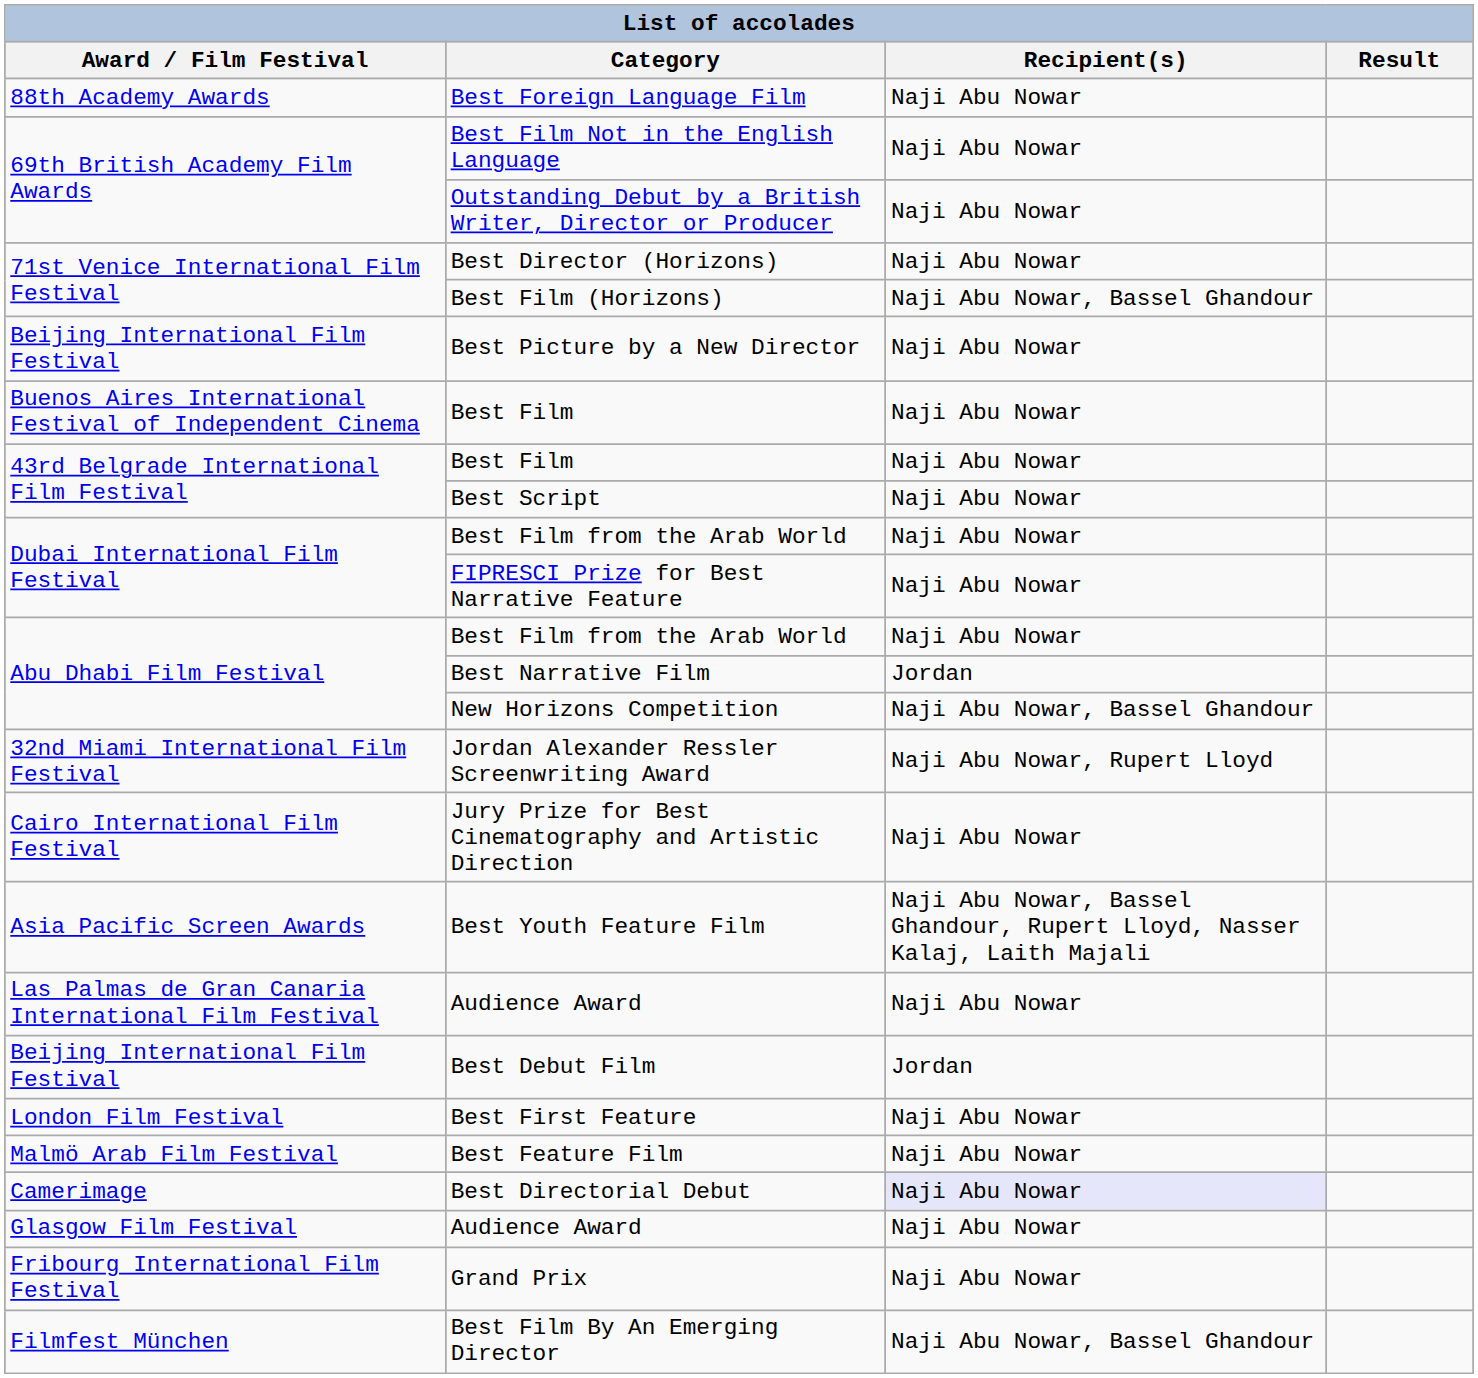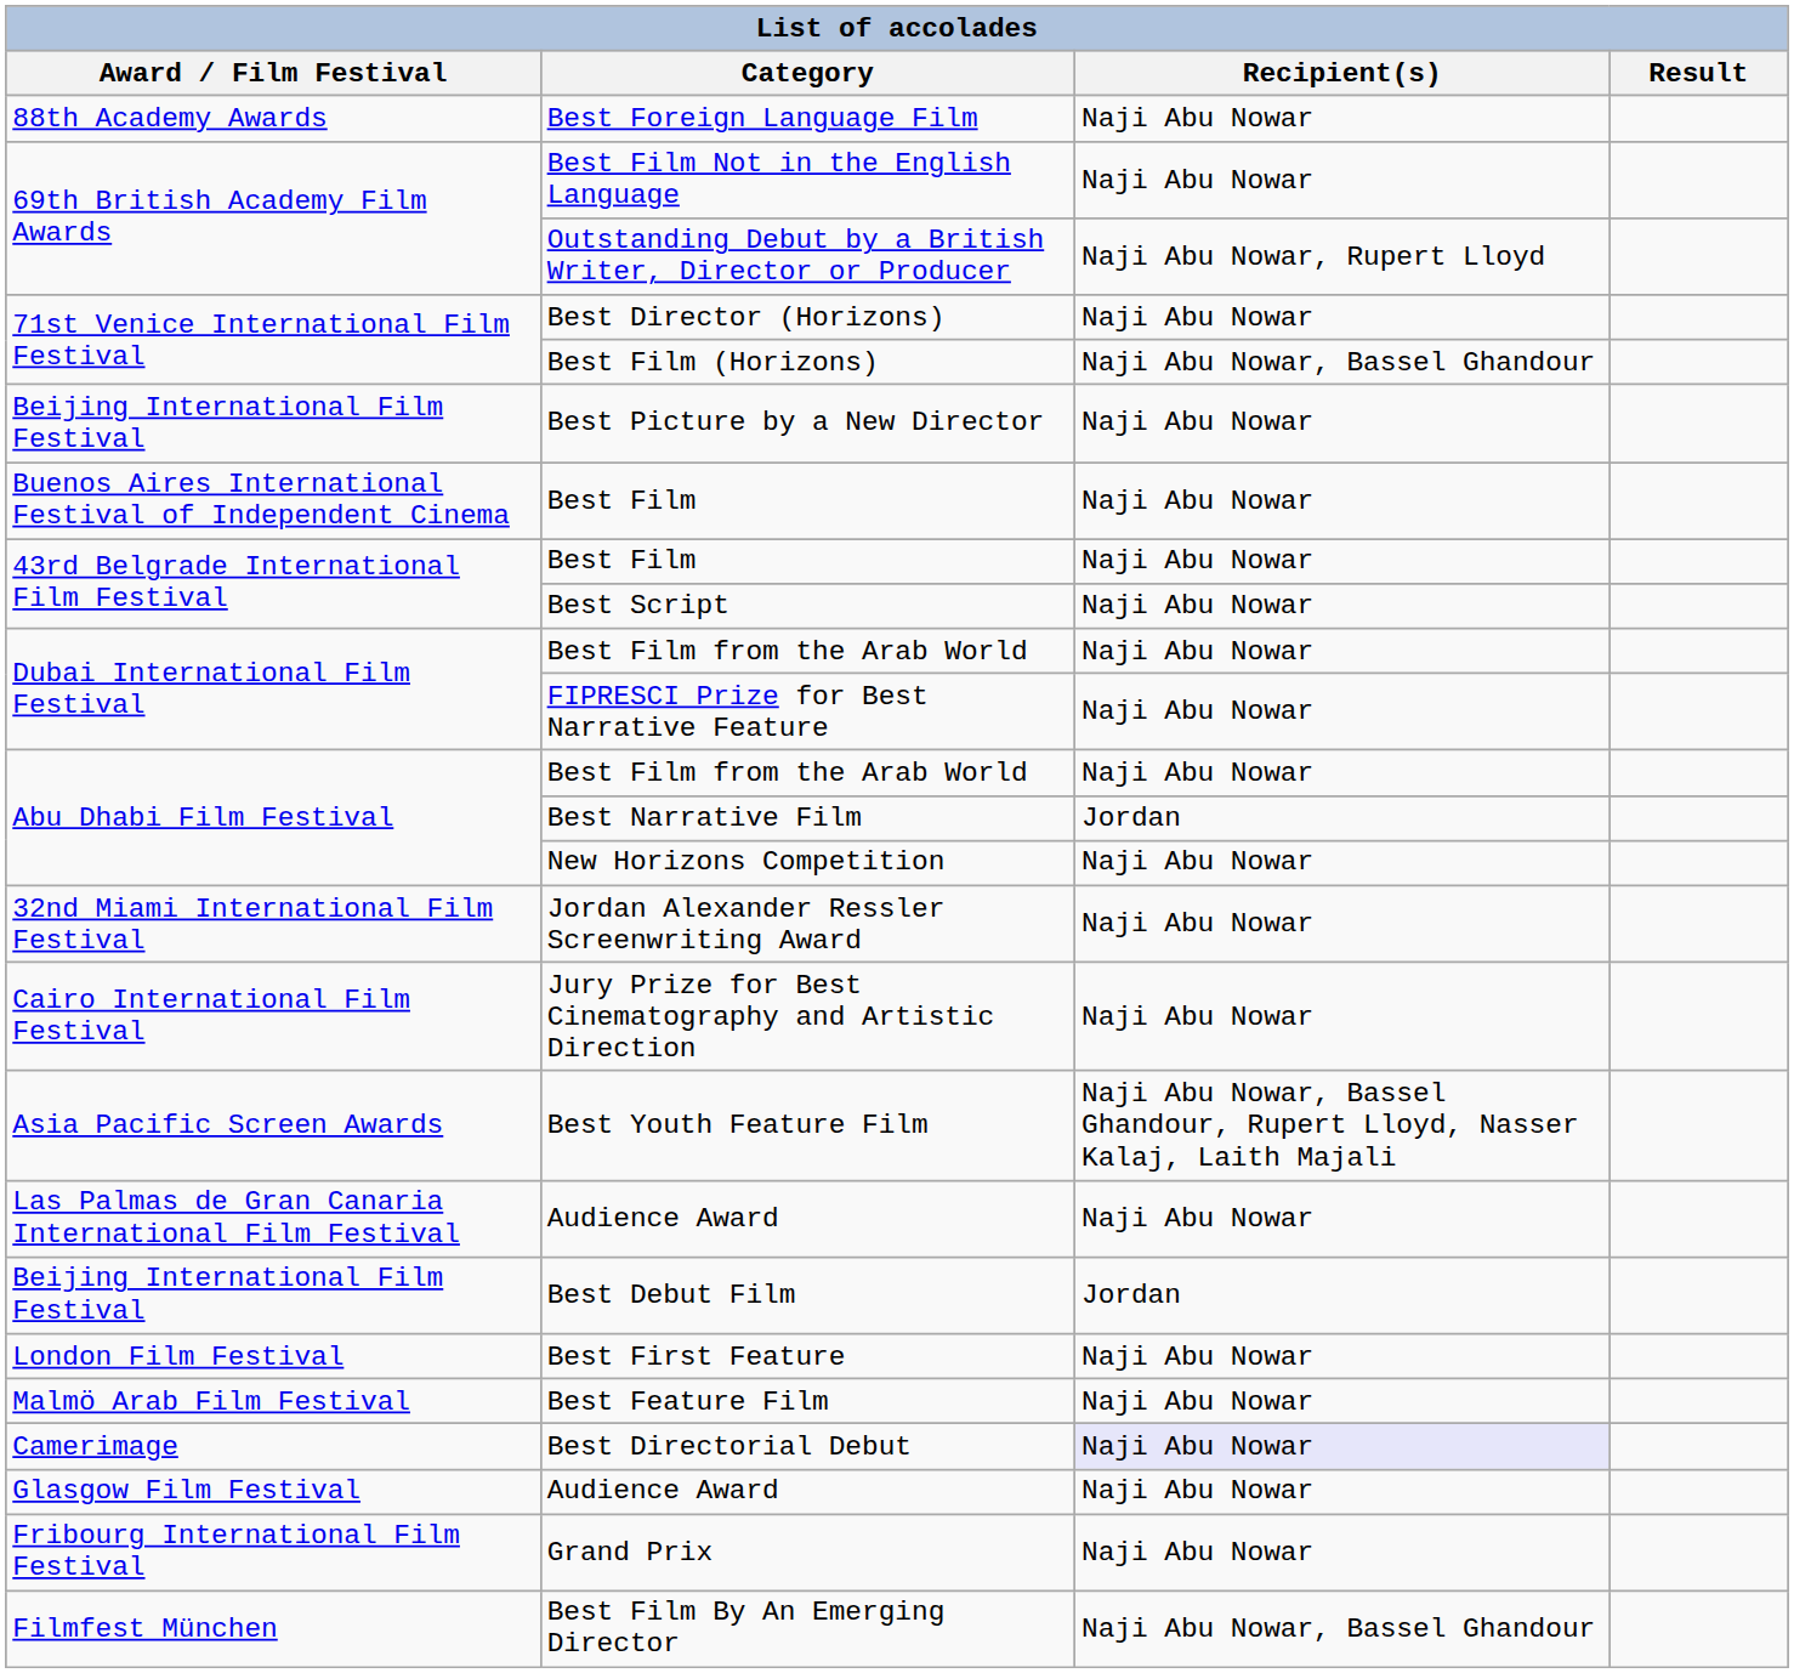 <table class="wikitable sortable" style="width:95%;">
 <tr style="background:#ccc; text-align:center;">
 <th colspan=5 style="background:#B0C4DE;">List of accolades</th>
 </tr>
 <tr style="background:#ccc; text-align:center;">
 <th scope="col" style="width:30%;">Award / Film Festival</th>
 <th scope="col" style="width:30%;">Category</th>
 <th scope="col" style="width:30%;">Recipient(s)</th>
 <th scope="col" style="width:10%;">Result</th>
 </tr>
 <tr>
 <td><a href='#'>88th Academy Awards</a></td>
 <td><a href='#'>Best Foreign Language Film</a></td>
 <td>Naji Abu Nowar</td>
 <td></td>
 </tr>
 <tr>
 <td rowspan=2><a href='#'>69th British Academy Film Awards</a></td>
 <td><a href='#'>Best Film Not in the English Language</a></td>
 <td>Naji Abu Nowar</td>
 <td></td>
 </tr>
 <tr>
 <td><a href='#'>Outstanding Debut by a British Writer, Director or Producer</a></td>
-<td>Naji Abu Nowar</td>
+<td>Naji Abu Nowar, Rupert Lloyd</td>
 <td></td>
 </tr>
 <tr>
 <td rowspan=2><a href='#'>71st Venice International Film Festival</a></td>
 <td>Best Director (Horizons)</td>
 <td>Naji Abu Nowar</td>
 <td></td>
 </tr>
 <tr>
 <td>Best Film (Horizons)</td>
 <td>Naji Abu Nowar, Bassel Ghandour</td>
 <td></td>
 </tr>
 <tr>
 <td><a href='#'>Beijing International Film Festival</a></td>
 <td>Best Picture by a New Director</td>
 <td>Naji Abu Nowar</td>
 <td></td>
 </tr>
 <tr>
 <td><a href='#'>Buenos Aires International Festival of Independent Cinema</a></td>
 <td>Best Film</td>
 <td>Naji Abu Nowar</td>
 <td></td>
 </tr>
 <tr>
 <td rowspan=2><a href='#'>43rd Belgrade International Film Festival</a></td>
 <td>Best Film</td>
 <td>Naji Abu Nowar</td>
 <td></td>
 </tr>
 <tr>
 <td>Best Script</td>
 <td>Naji Abu Nowar</td>
 <td></td>
 </tr>
 <tr>
 <td rowspan=2><a href='#'>Dubai International Film Festival</a></td>
 <td>Best Film from the Arab World</td>
 <td>Naji Abu Nowar</td>
 <td></td>
 </tr>
 <tr>
 <td><a href='#'>FIPRESCI Prize</a> for Best Narrative Feature</td>
 <td>Naji Abu Nowar</td>
 <td></td>
 </tr>
 <tr>
 <td rowspan=3><a href='#'>Abu Dhabi Film Festival</a></td>
 <td>Best Film from the Arab World</td>
 <td>Naji Abu Nowar</td>
 <td></td>
 </tr>
 <tr>
 <td>Best Narrative Film</td>
 <td>Jordan</td>
 <td></td>
 </tr>
 <tr>
 <td>New Horizons Competition</td>
-<td>Naji Abu Nowar, Bassel Ghandour</td>
+<td>Naji Abu Nowar</td>
 <td></td>
 </tr>
 <tr>
 <td><a href='#'>32nd Miami International Film Festival</a></td>
 <td>Jordan Alexander Ressler Screenwriting Award</td>
-<td>Naji Abu Nowar, Rupert Lloyd</td>
+<td>Naji Abu Nowar</td>
 <td></td>
 </tr>
 <tr>
 <td><a href='#'>Cairo International Film Festival</a></td>
 <td>Jury Prize for Best Cinematography and Artistic Direction</td>
 <td>Naji Abu Nowar</td>
 <td></td>
 </tr>
 <tr>
 <td><a href='#'>Asia Pacific Screen Awards</a></td>
 <td>Best Youth Feature Film</td>
 <td>Naji Abu Nowar, Bassel Ghandour, Rupert Lloyd, Nasser Kalaj, Laith Majali</td>
 <td></td>
 </tr>
 <tr>
 <td><a href='#'>Las Palmas de Gran Canaria International Film Festival</a></td>
 <td>Audience Award</td>
 <td>Naji Abu Nowar</td>
 <td></td>
 </tr>
 <tr>
 <td><a href='#'>Beijing International Film Festival</a></td>
 <td>Best Debut Film</td>
 <td>Jordan</td>
 <td></td>
 </tr>
 <tr>
 <td><a href='#'>London Film Festival</a></td>
 <td>Best First Feature</td>
 <td>Naji Abu Nowar</td>
 <td></td>
 </tr>
 <tr>
 <td><a href='#'>Malmö Arab Film Festival</a></td>
 <td>Best Feature Film</td>
 <td>Naji Abu Nowar</td>
 <td></td>
 </tr>
 <tr>
 <td><a href='#'>Camerimage</a></td>
 <td>Best Directorial Debut</td>
 <td style="background: lavender;">Naji Abu Nowar</td>
 <td></td>
 </tr>
 <tr>
 <td><a href='#'>Glasgow Film Festival</a></td>
 <td>Audience Award</td>
 <td>Naji Abu Nowar</td>
 <td></td>
 </tr>
 <tr>
 <td><a href='#'>Fribourg International Film Festival</a></td>
 <td>Grand Prix</td>
 <td>Naji Abu Nowar</td>
 <td></td>
 </tr>
 <tr>
 <td><a href='#'>Filmfest München</a></td>
 <td>Best Film By An Emerging Director</td>
 <td>Naji Abu Nowar, Bassel Ghandour</td>
 <td></td>
 </tr>
 </table>
